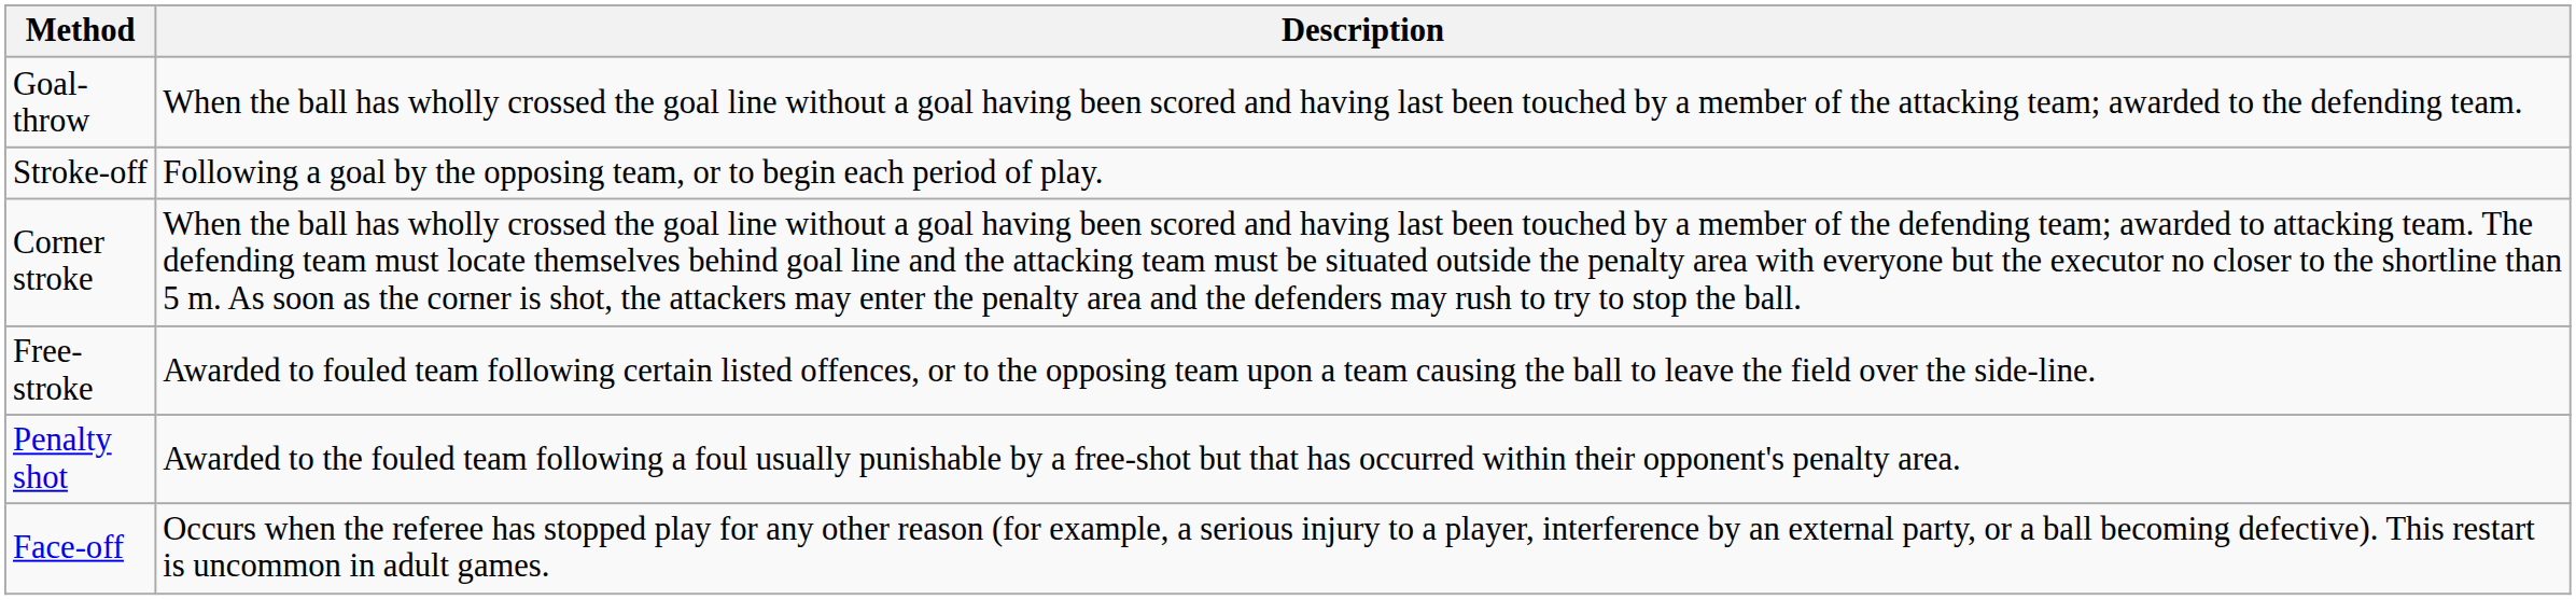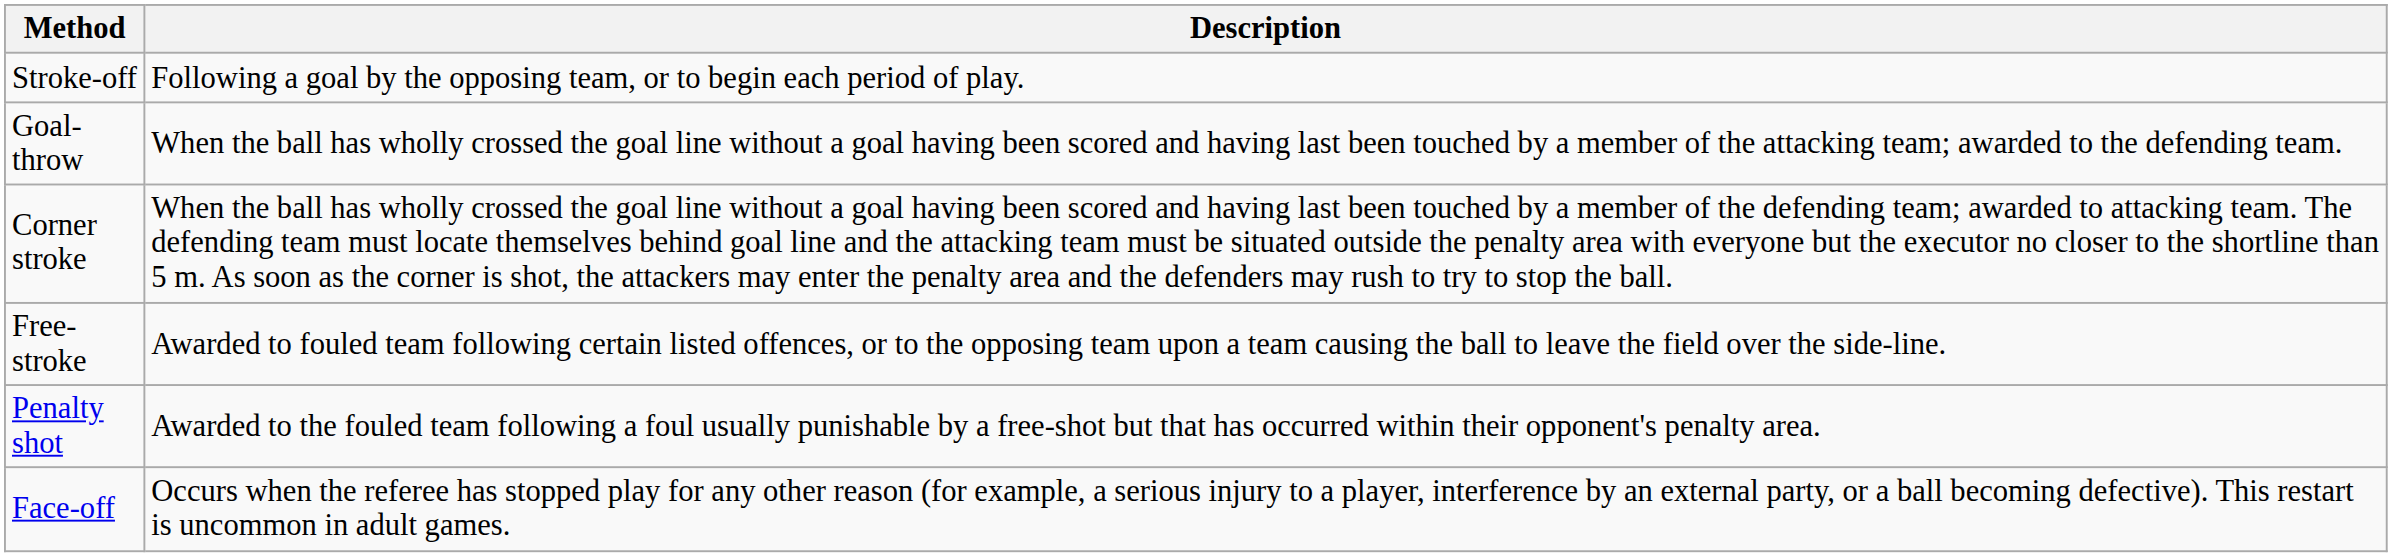 <table class="wikitable">
 <tr>
 <th>Method</th>
 <th>Description</th>
 </tr>
 <tr>
+<td>Stroke-off</td>
+<td>Following a goal by the opposing team, or to begin each period of play.</td>
+</tr>
+<tr>
 <td>Goal-throw</td>
 <td>When the ball has wholly crossed the goal line without a goal having been scored and having last been touched by a member of the attacking team; awarded to the defending team.</td>
-</tr>
-<tr>
-<td>Stroke-off</td>
-<td>Following a goal by the opposing team, or to begin each period of play.</td>
 </tr>
 <tr>
 <td>Corner stroke</td>
 <td>When the ball has wholly crossed the goal line without a goal having been scored and having last been touched by a member of the defending team; awarded to attacking team. The defending team must locate themselves behind goal line and the attacking team must be situated outside the penalty area with everyone but the executor no closer to the shortline than 5 m. As soon as the corner is shot, the attackers may enter the penalty area and the defenders may rush to try to stop the ball.</td>
 </tr>
 <tr>
 <td>Free-stroke</td>
 <td>Awarded to fouled team following certain listed offences, or to the opposing team upon a team causing the ball to leave the field over the side-line.</td>
 </tr>
 <tr>
 <td><a href='#'>Penalty shot</a></td>
 <td>Awarded to the fouled team following a foul usually punishable by a free-shot but that has occurred within their opponent's penalty area.</td>
 </tr>
 <tr>
 <td><a href='#'>Face-off</a></td>
 <td>Occurs when the referee has stopped play for any other reason (for example, a serious injury to a player, interference by an external party, or a ball becoming defective). This restart is uncommon in adult games.</td>
 </tr>
 </table>
